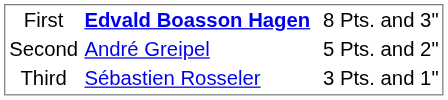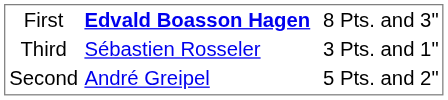 <table style="border-style:solid;border-width:1px;border-color:#808080;margin-left:15px" cellspacing="1" cellpadding="2">
 <tr ---- align="center">
 <td>First</td>
 <td align="left"><strong><a href='#'>Edvald Boasson Hagen</a></strong> </td>
 <td></td>
 <td>8 Pts. and 3"</td>
 </tr>
 <tr ---- align="center">
+<td>Third</td>
+<td align="left"><a href='#'>Sébastien Rosseler</a> </td>
+<td></td>
+<td>3 Pts. and 1"</td>
+</tr>
+<tr ---- align="center">
 <td>Second</td>
 <td align="left"><a href='#'>André Greipel</a> </td>
 <td></td>
 <td>5 Pts. and 2"</td>
 </tr>
-<tr ---- align="center">
-<td>Third</td>
-<td align="left"><a href='#'>Sébastien Rosseler</a> </td>
-<td></td>
-<td>3 Pts. and 1"</td>
-</tr>
 </table>
